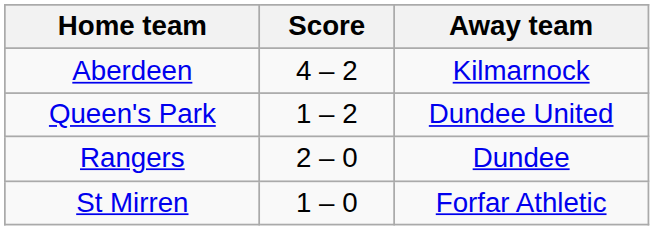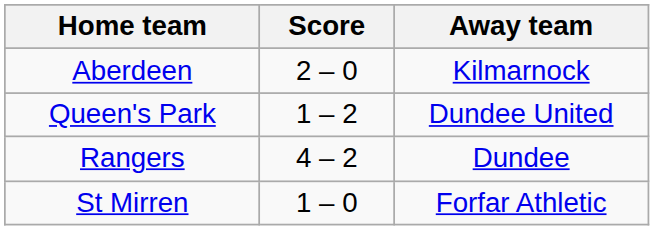 <table class="wikitable" style="text-align: center">
 <tr>
 <th width=140>Home team</th>
 <th width=70>Score</th>
 <th width=140>Away team</th>
 </tr>
 <tr>
 <td><a href='#'>Aberdeen</a></td>
-<td>4 – 2</td>
+<td>2 – 0</td>
 <td><a href='#'>Kilmarnock</a></td>
 </tr>
 <tr>
 <td><a href='#'>Queen's Park</a></td>
 <td>1 – 2</td>
 <td><a href='#'>Dundee United</a></td>
 </tr>
 <tr>
 <td><a href='#'>Rangers</a></td>
-<td>2 – 0</td>
+<td>4 – 2</td>
 <td><a href='#'>Dundee</a></td>
 </tr>
 <tr>
 <td><a href='#'>St Mirren</a></td>
 <td>1 – 0</td>
 <td><a href='#'>Forfar Athletic</a></td>
 </tr>
 </table>
